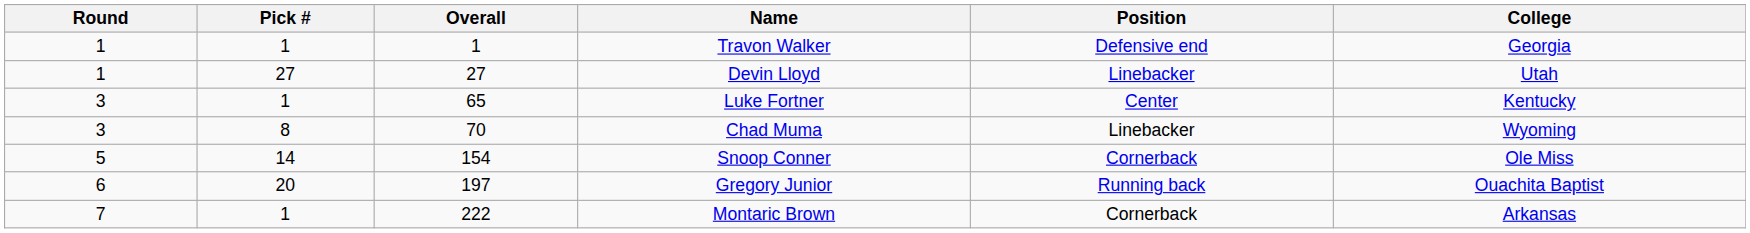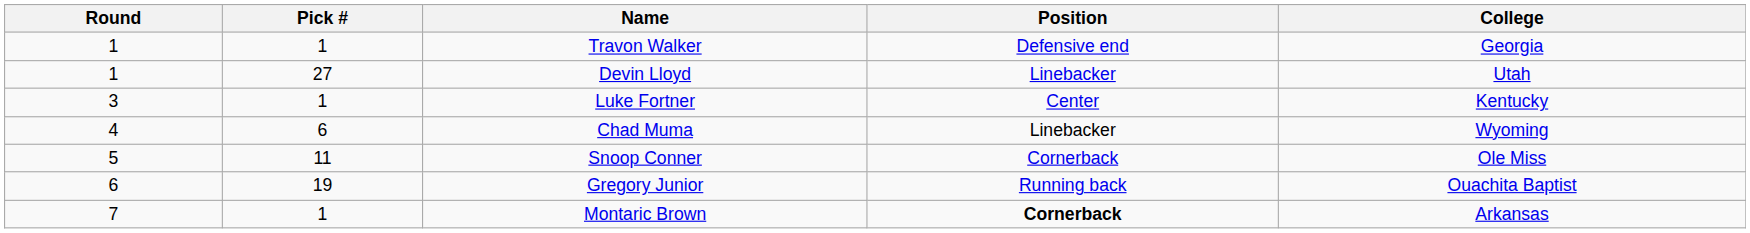 <table class="wikitable sortable sortable" style="width: 100%; text-align:center">
 <tr>
 <th>Round</th>
 <th>Pick #</th>
-<th>Overall</th>
 <th>Name</th>
 <th>Position</th>
 <th>College</th>
 </tr>
 <tr>
-<td>1</td>
 <td>1</td>
 <td>1</td>
 <td><a href='#'>Travon Walker</a></td>
 <td><a href='#'>Defensive end</a></td>
 <td><a href='#'>Georgia</a></td>
 </tr>
 <tr>
 <td>1</td>
 <td>27</td>
-<td>27</td>
 <td><a href='#'>Devin Lloyd</a></td>
 <td><a href='#'>Linebacker</a></td>
 <td><a href='#'>Utah</a></td>
 </tr>
 <tr>
 <td>3</td>
 <td>1</td>
-<td>65</td>
 <td><a href='#'>Luke Fortner</a></td>
 <td><a href='#'>Center</a></td>
 <td><a href='#'>Kentucky</a></td>
 </tr>
 <tr>
-<td>3</td>
-<td>8</td>
-<td>70</td>
+<td>4</td>
+<td>6</td>
 <td><a href='#'>Chad Muma</a></td>
 <td>Linebacker</td>
 <td><a href='#'>Wyoming</a></td>
 </tr>
 <tr>
 <td>5</td>
-<td>14</td>
-<td>154</td>
+<td>11</td>
 <td><a href='#'>Snoop Conner</a></td>
 <td><a href='#'>Cornerback</a></td>
 <td><a href='#'>Ole Miss</a></td>
 </tr>
 <tr>
 <td>6</td>
-<td>20</td>
-<td>197</td>
+<td>19</td>
 <td><a href='#'>Gregory Junior</a></td>
 <td><a href='#'>Running back</a></td>
 <td><a href='#'>Ouachita Baptist</a></td>
 </tr>
 <tr>
 <td>7</td>
 <td>1</td>
-<td>222</td>
 <td><a href='#'>Montaric Brown</a></td>
-<td>Cornerback</td>
+<td><strong>Cornerback</strong></td>
 <td><a href='#'>Arkansas</a></td>
 </tr>
 </table>
